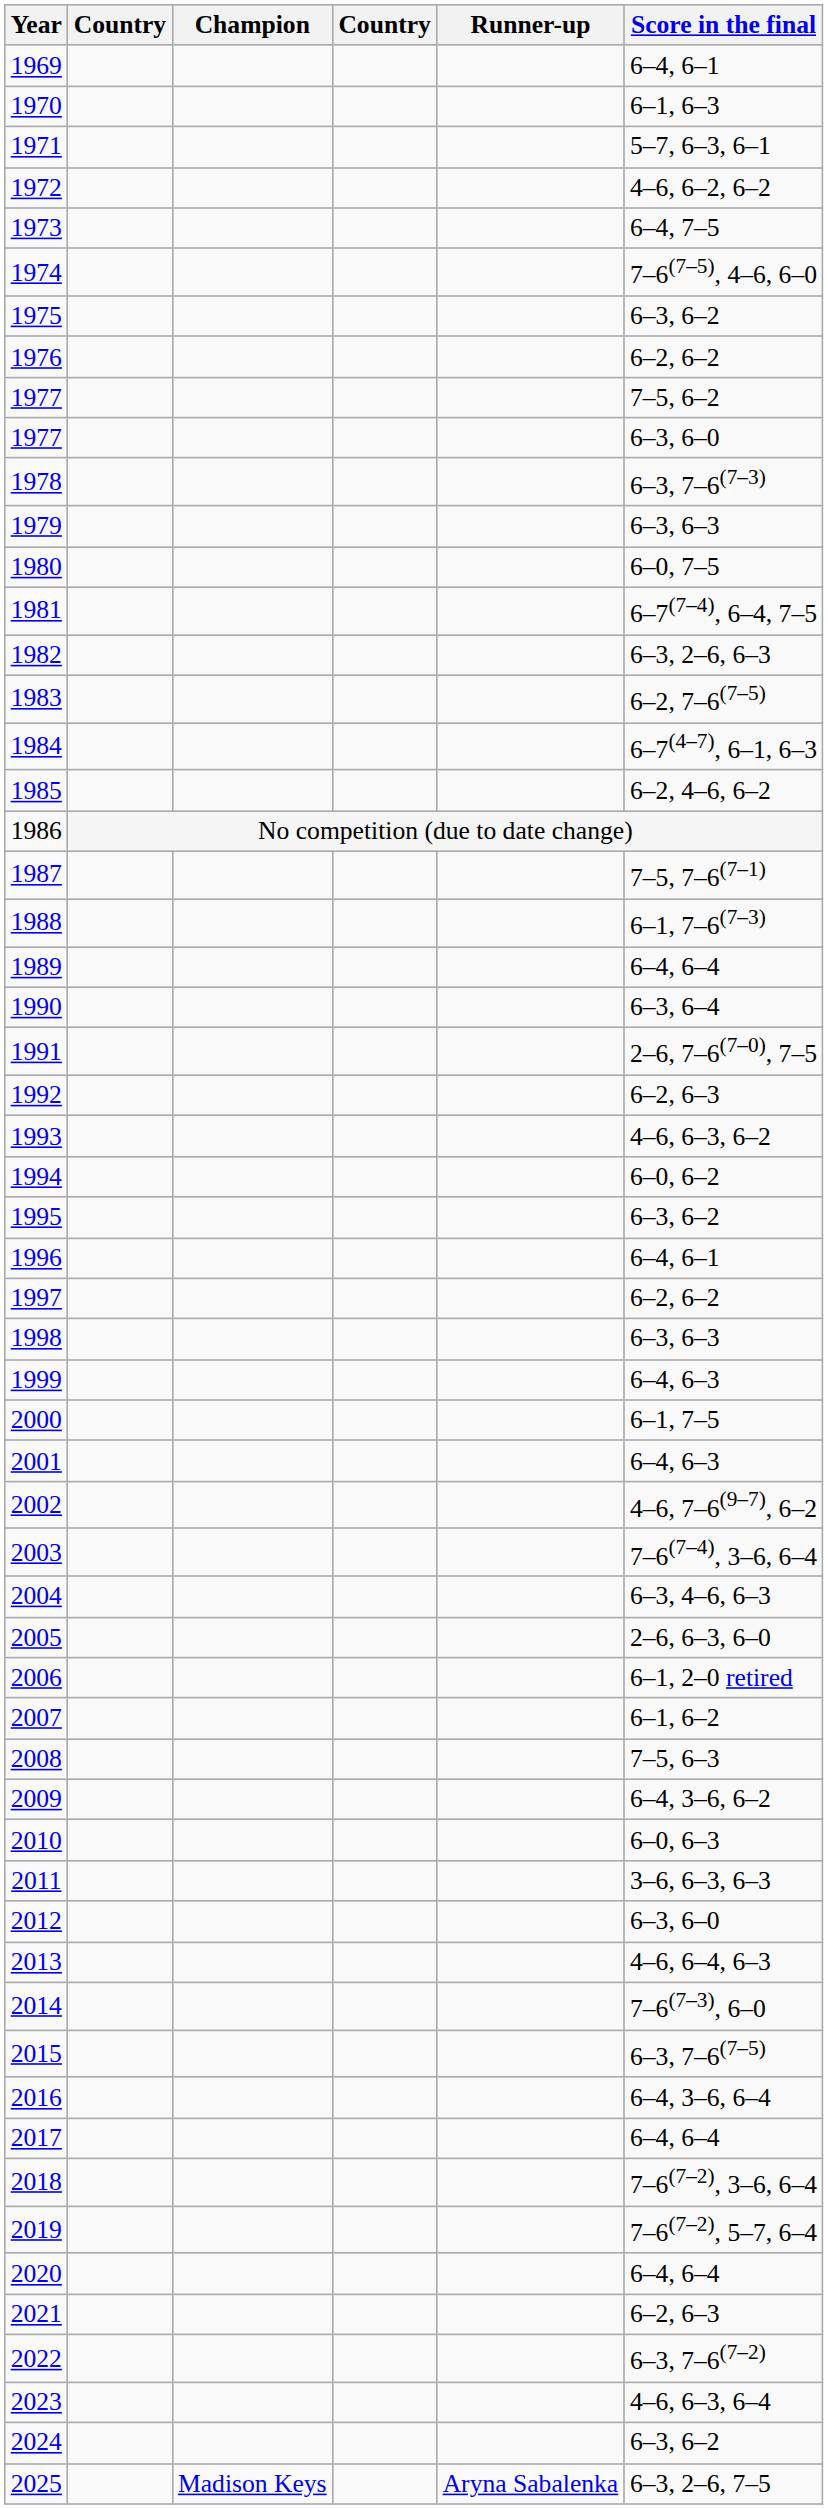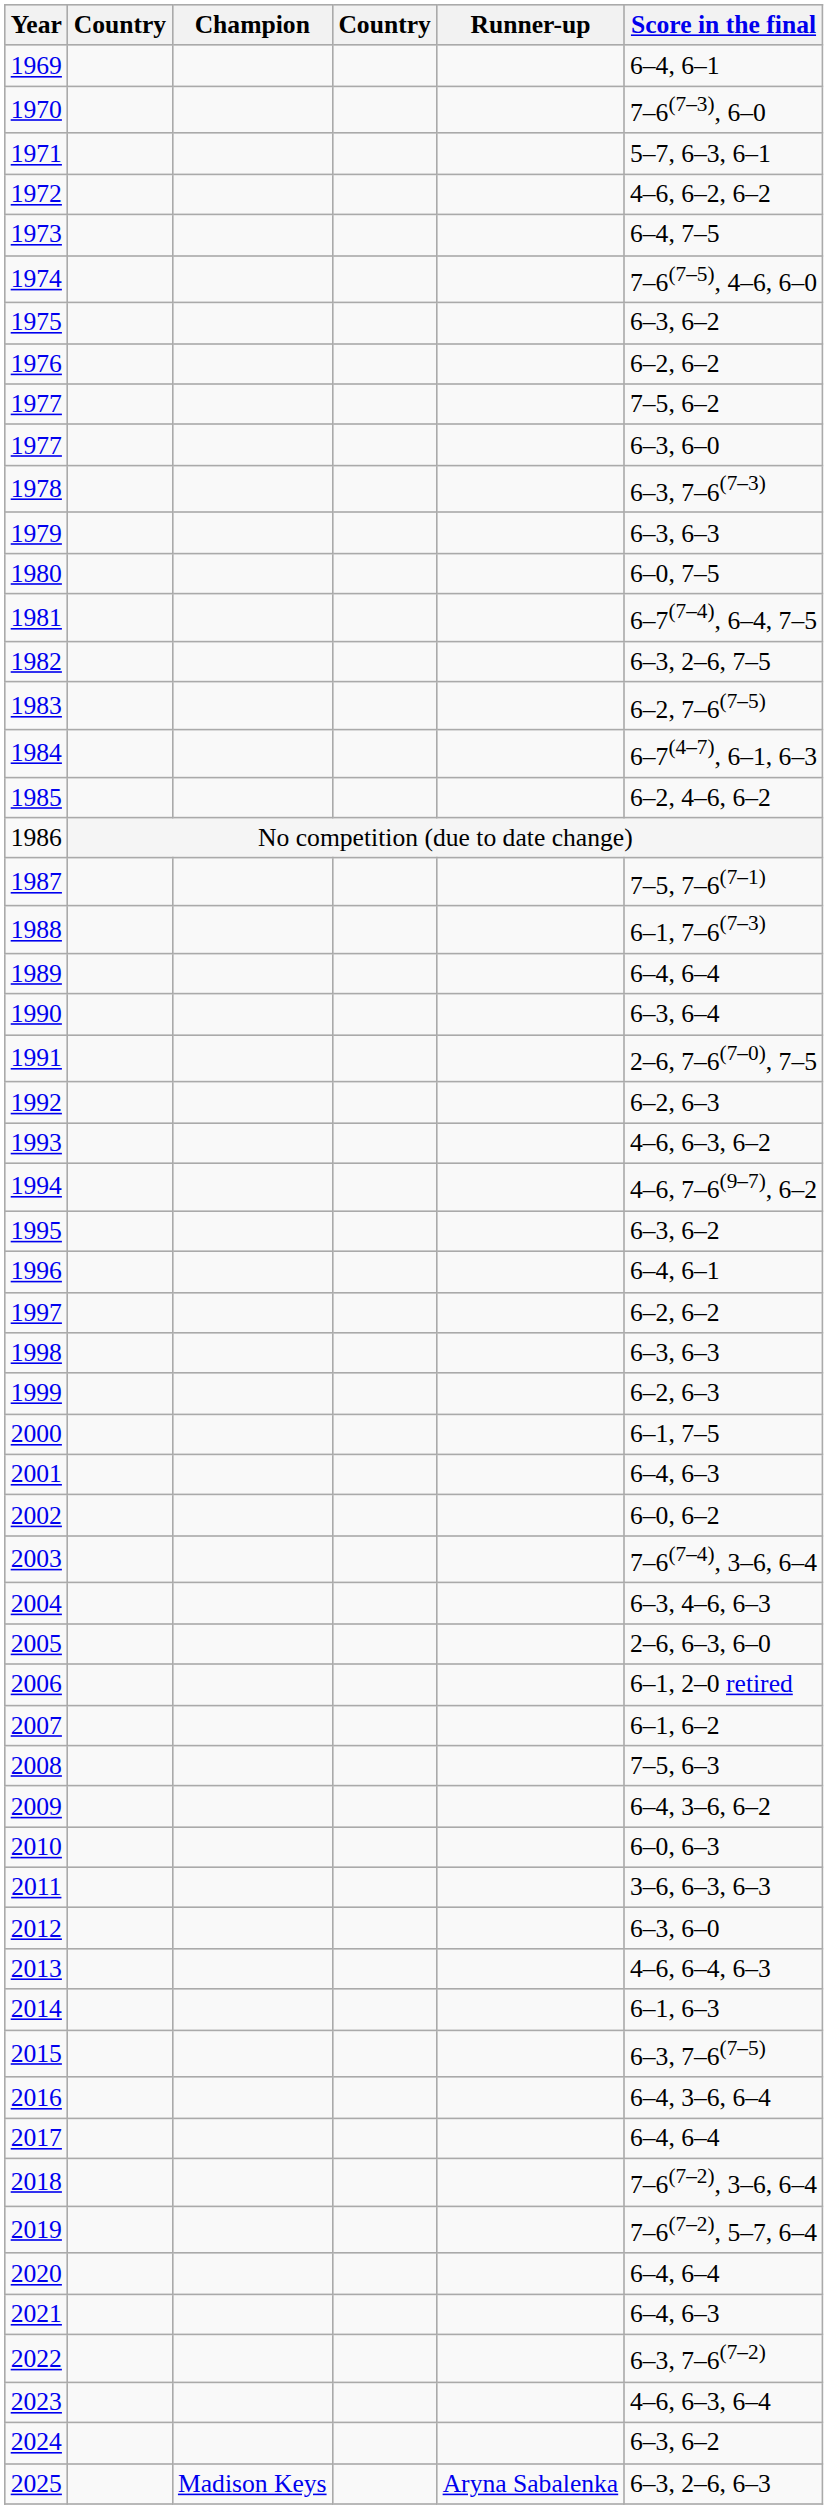 <table class="sortable wikitable">
 <tr>
 <th scope="col">Year</th>
 <th scope="col">Country</th>
 <th scope="col">Champion</th>
 <th scope="col">Country</th>
 <th scope="col">Runner-up</th>
 <th scope="col" class="unsortable"><a href='#'>Score in the final</a></th>
 </tr>
 <tr>
 <td align=center><a href='#'>1969</a></td>
 <td></td>
 <td></td>
 <td></td>
 <td></td>
 <td>6–4, 6–1</td>
 </tr>
 <tr>
 <td align=center><a href='#'>1970</a></td>
 <td></td>
 <td></td>
 <td></td>
 <td></td>
-<td>6–1, 6–3</td>
+<td>7–6<sup>(7–3)</sup>, 6–0</td>
 </tr>
 <tr>
 <td align=center><a href='#'>1971</a></td>
 <td></td>
 <td></td>
 <td></td>
 <td></td>
 <td>5–7, 6–3, 6–1</td>
 </tr>
 <tr>
 <td align=center><a href='#'>1972</a></td>
 <td></td>
 <td></td>
 <td></td>
 <td></td>
 <td>4–6, 6–2, 6–2</td>
 </tr>
 <tr>
 <td align=center><a href='#'>1973</a></td>
 <td></td>
 <td></td>
 <td></td>
 <td></td>
 <td>6–4, 7–5</td>
 </tr>
 <tr>
 <td align=center><a href='#'>1974</a></td>
 <td></td>
 <td></td>
 <td></td>
 <td></td>
 <td>7–6<sup>(7–5)</sup>, 4–6, 6–0</td>
 </tr>
 <tr>
 <td align=center><a href='#'>1975</a></td>
 <td></td>
 <td></td>
 <td></td>
 <td></td>
 <td>6–3, 6–2</td>
 </tr>
 <tr>
 <td align=center><a href='#'>1976</a></td>
 <td></td>
 <td></td>
 <td></td>
 <td></td>
 <td>6–2, 6–2</td>
 </tr>
 <tr>
 <td align=center><a href='#'>1977 </a></td>
 <td></td>
 <td></td>
 <td></td>
 <td></td>
 <td>7–5, 6–2</td>
 </tr>
 <tr>
 <td align=center><a href='#'>1977 </a></td>
 <td></td>
 <td></td>
 <td></td>
 <td></td>
 <td>6–3, 6–0</td>
 </tr>
 <tr>
 <td align=center><a href='#'>1978</a></td>
 <td></td>
 <td></td>
 <td></td>
 <td></td>
 <td>6–3, 7–6<sup>(7–3)</sup></td>
 </tr>
 <tr>
 <td align=center><a href='#'>1979</a></td>
 <td></td>
 <td></td>
 <td></td>
 <td></td>
 <td>6–3, 6–3</td>
 </tr>
 <tr>
 <td align=center><a href='#'>1980</a></td>
 <td></td>
 <td></td>
 <td></td>
 <td></td>
 <td>6–0, 7–5</td>
 </tr>
 <tr>
 <td align=center><a href='#'>1981</a></td>
 <td></td>
 <td></td>
 <td></td>
 <td></td>
 <td>6–7<sup>(7–4)</sup>, 6–4, 7–5</td>
 </tr>
 <tr>
 <td align=center><a href='#'>1982</a></td>
 <td></td>
 <td></td>
 <td></td>
 <td></td>
-<td>6–3, 2–6, 6–3</td>
+<td>6–3, 2–6, 7–5</td>
 </tr>
 <tr>
 <td align=center><a href='#'>1983</a></td>
 <td></td>
 <td></td>
 <td></td>
 <td></td>
 <td>6–2, 7–6<sup>(7–5)</sup></td>
 </tr>
 <tr>
 <td align=center><a href='#'>1984</a></td>
 <td></td>
 <td></td>
 <td></td>
 <td></td>
 <td>6–7<sup>(4–7)</sup>, 6–1, 6–3</td>
 </tr>
 <tr>
 <td align=center><a href='#'>1985</a></td>
 <td></td>
 <td></td>
 <td></td>
 <td></td>
 <td>6–2, 4–6, 6–2</td>
 </tr>
 <tr>
 <td align=center>1986</td>
 <td colspan=5 align="center" bgcolor="F5F5F5">No competition (due to date change)</td>
 </tr>
 <tr>
 <td align=center><a href='#'>1987</a></td>
 <td></td>
 <td></td>
 <td></td>
 <td></td>
 <td>7–5, 7–6<sup>(7–1)</sup></td>
 </tr>
 <tr>
 <td align=center><a href='#'>1988</a></td>
 <td></td>
 <td></td>
 <td></td>
 <td></td>
 <td>6–1, 7–6<sup>(7–3)</sup></td>
 </tr>
 <tr>
 <td align=center><a href='#'>1989</a></td>
 <td></td>
 <td></td>
 <td></td>
 <td></td>
 <td>6–4, 6–4</td>
 </tr>
 <tr>
 <td align=center><a href='#'>1990</a></td>
 <td></td>
 <td></td>
 <td></td>
 <td></td>
 <td>6–3, 6–4</td>
 </tr>
 <tr>
 <td align=center><a href='#'>1991</a></td>
 <td></td>
 <td></td>
 <td></td>
 <td></td>
 <td>2–6, 7–6<sup>(7–0)</sup>, 7–5</td>
 </tr>
 <tr>
 <td align=center><a href='#'>1992</a></td>
 <td></td>
 <td></td>
 <td></td>
 <td></td>
 <td>6–2, 6–3</td>
 </tr>
 <tr>
 <td align=center><a href='#'>1993</a></td>
 <td></td>
 <td></td>
 <td></td>
 <td></td>
 <td>4–6, 6–3, 6–2</td>
 </tr>
 <tr>
 <td align=center><a href='#'>1994</a></td>
 <td></td>
 <td></td>
 <td></td>
 <td></td>
-<td>6–0, 6–2</td>
+<td>4–6, 7–6<sup>(9–7)</sup>, 6–2</td>
 </tr>
 <tr>
 <td align=center><a href='#'>1995</a></td>
 <td></td>
 <td></td>
 <td></td>
 <td></td>
 <td>6–3, 6–2</td>
 </tr>
 <tr>
 <td align=center><a href='#'>1996</a></td>
 <td></td>
 <td></td>
 <td></td>
 <td></td>
 <td>6–4, 6–1</td>
 </tr>
 <tr>
 <td align=center><a href='#'>1997</a></td>
 <td></td>
 <td></td>
 <td></td>
 <td></td>
 <td>6–2, 6–2</td>
 </tr>
 <tr>
 <td align=center><a href='#'>1998</a></td>
 <td></td>
 <td></td>
 <td></td>
 <td></td>
 <td>6–3, 6–3</td>
 </tr>
 <tr>
 <td align=center><a href='#'>1999</a></td>
 <td></td>
 <td></td>
 <td></td>
 <td></td>
-<td>6–4, 6–3</td>
+<td>6–2, 6–3</td>
 </tr>
 <tr>
 <td align=center><a href='#'>2000</a></td>
 <td></td>
 <td></td>
 <td></td>
 <td></td>
 <td>6–1, 7–5</td>
 </tr>
 <tr>
 <td align=center><a href='#'>2001</a></td>
 <td></td>
 <td></td>
 <td></td>
 <td></td>
 <td>6–4, 6–3</td>
 </tr>
 <tr>
 <td align=center><a href='#'>2002</a></td>
 <td></td>
 <td></td>
 <td></td>
 <td></td>
-<td>4–6, 7–6<sup>(9–7)</sup>, 6–2</td>
+<td>6–0, 6–2</td>
 </tr>
 <tr>
 <td align=center><a href='#'>2003</a></td>
 <td></td>
 <td></td>
 <td></td>
 <td></td>
 <td>7–6<sup>(7–4)</sup>, 3–6, 6–4</td>
 </tr>
 <tr>
 <td align=center><a href='#'>2004</a></td>
 <td></td>
 <td></td>
 <td></td>
 <td></td>
 <td>6–3, 4–6, 6–3</td>
 </tr>
 <tr>
 <td align=center><a href='#'>2005</a></td>
 <td></td>
 <td></td>
 <td></td>
 <td></td>
 <td>2–6, 6–3, 6–0</td>
 </tr>
 <tr>
 <td align=center><a href='#'>2006</a></td>
 <td></td>
 <td></td>
 <td></td>
 <td></td>
 <td>6–1, 2–0 <a href='#'>retired</a></td>
 </tr>
 <tr>
 <td align=center><a href='#'>2007</a></td>
 <td></td>
 <td></td>
 <td></td>
 <td></td>
 <td>6–1, 6–2</td>
 </tr>
 <tr>
 <td align=center><a href='#'>2008</a></td>
 <td></td>
 <td></td>
 <td></td>
 <td></td>
 <td>7–5, 6–3</td>
 </tr>
 <tr>
 <td align=center><a href='#'>2009</a></td>
 <td></td>
 <td></td>
 <td></td>
 <td></td>
 <td>6–4, 3–6, 6–2</td>
 </tr>
 <tr>
 <td align=center><a href='#'>2010</a></td>
 <td></td>
 <td></td>
 <td></td>
 <td></td>
 <td>6–0, 6–3</td>
 </tr>
 <tr>
 <td align=center><a href='#'>2011</a></td>
 <td></td>
 <td></td>
 <td></td>
 <td></td>
 <td>3–6, 6–3, 6–3</td>
 </tr>
 <tr>
 <td align=center><a href='#'>2012</a></td>
 <td></td>
 <td></td>
 <td></td>
 <td></td>
 <td>6–3, 6–0</td>
 </tr>
 <tr>
 <td align=center><a href='#'>2013</a></td>
 <td></td>
 <td></td>
 <td></td>
 <td></td>
 <td>4–6, 6–4, 6–3</td>
 </tr>
 <tr>
 <td align=center><a href='#'>2014</a></td>
 <td></td>
 <td></td>
 <td></td>
 <td></td>
-<td>7–6<sup>(7–3)</sup>, 6–0</td>
+<td>6–1, 6–3</td>
 </tr>
 <tr>
 <td align=center><a href='#'>2015</a></td>
 <td></td>
 <td></td>
 <td></td>
 <td></td>
 <td>6–3, 7–6<sup>(7–5)</sup></td>
 </tr>
 <tr>
 <td align=center><a href='#'>2016</a></td>
 <td></td>
 <td></td>
 <td></td>
 <td></td>
 <td>6–4, 3–6, 6–4</td>
 </tr>
 <tr>
 <td align=center><a href='#'>2017</a></td>
 <td></td>
 <td></td>
 <td></td>
 <td></td>
 <td>6–4, 6–4</td>
 </tr>
 <tr>
 <td align=center><a href='#'>2018</a></td>
 <td></td>
 <td></td>
 <td></td>
 <td></td>
 <td>7–6<sup>(7–2)</sup>, 3–6, 6–4</td>
 </tr>
 <tr>
 <td align=center><a href='#'>2019</a></td>
 <td></td>
 <td></td>
 <td></td>
 <td></td>
 <td>7–6<sup>(7–2)</sup>, 5–7, 6–4</td>
 </tr>
 <tr>
 <td align=center><a href='#'>2020</a></td>
 <td></td>
 <td></td>
 <td></td>
 <td></td>
 <td>6–4, 6–4</td>
 </tr>
 <tr>
 <td align=center><a href='#'>2021</a></td>
 <td></td>
 <td></td>
 <td></td>
 <td></td>
-<td>6–2, 6–3</td>
+<td>6–4, 6–3</td>
 </tr>
 <tr>
 <td align=center><a href='#'>2022</a></td>
 <td></td>
 <td></td>
 <td></td>
 <td></td>
 <td>6–3, 7–6<sup>(7–2)</sup></td>
 </tr>
 <tr>
 <td align=center><a href='#'>2023</a></td>
 <td></td>
 <td></td>
 <td></td>
 <td></td>
 <td>4–6, 6–3, 6–4</td>
 </tr>
 <tr>
 <td align=center><a href='#'>2024</a></td>
 <td></td>
 <td></td>
 <td></td>
 <td></td>
 <td>6–3, 6–2</td>
 </tr>
 <tr>
 <td align=center><a href='#'>2025</a></td>
 <td></td>
 <td><a href='#'>Madison Keys</a></td>
 <td></td>
 <td><a href='#'>Aryna Sabalenka</a></td>
-<td>6–3, 2–6, 7–5</td>
+<td>6–3, 2–6, 6–3</td>
 </tr>
 </table>
